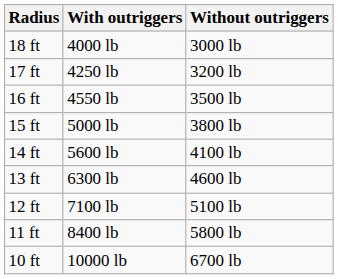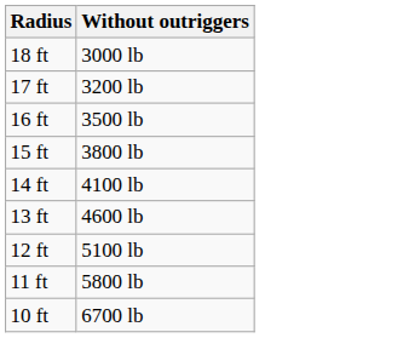 <table class="wikitable">
 <tr>
 <th>Radius</th>
-<th>With outriggers</th>
 <th>Without outriggers</th>
 </tr>
 <tr>
 <td>18 ft</td>
-<td>4000 lb</td>
 <td>3000 lb</td>
 </tr>
 <tr>
 <td>17 ft</td>
-<td>4250 lb</td>
 <td>3200 lb</td>
 </tr>
 <tr>
 <td>16 ft</td>
-<td>4550 lb</td>
 <td>3500 lb</td>
 </tr>
 <tr>
 <td>15 ft</td>
-<td>5000 lb</td>
 <td>3800 lb</td>
 </tr>
 <tr>
 <td>14 ft</td>
-<td>5600 lb</td>
 <td>4100 lb</td>
 </tr>
 <tr>
 <td>13 ft</td>
-<td>6300 lb</td>
 <td>4600 lb</td>
 </tr>
 <tr>
 <td>12 ft</td>
-<td>7100 lb</td>
 <td>5100 lb</td>
 </tr>
 <tr>
 <td>11 ft</td>
-<td>8400 lb</td>
 <td>5800 lb</td>
 </tr>
 <tr>
 <td>10 ft</td>
-<td>10000 lb</td>
 <td>6700 lb</td>
 </tr>
 </table>
